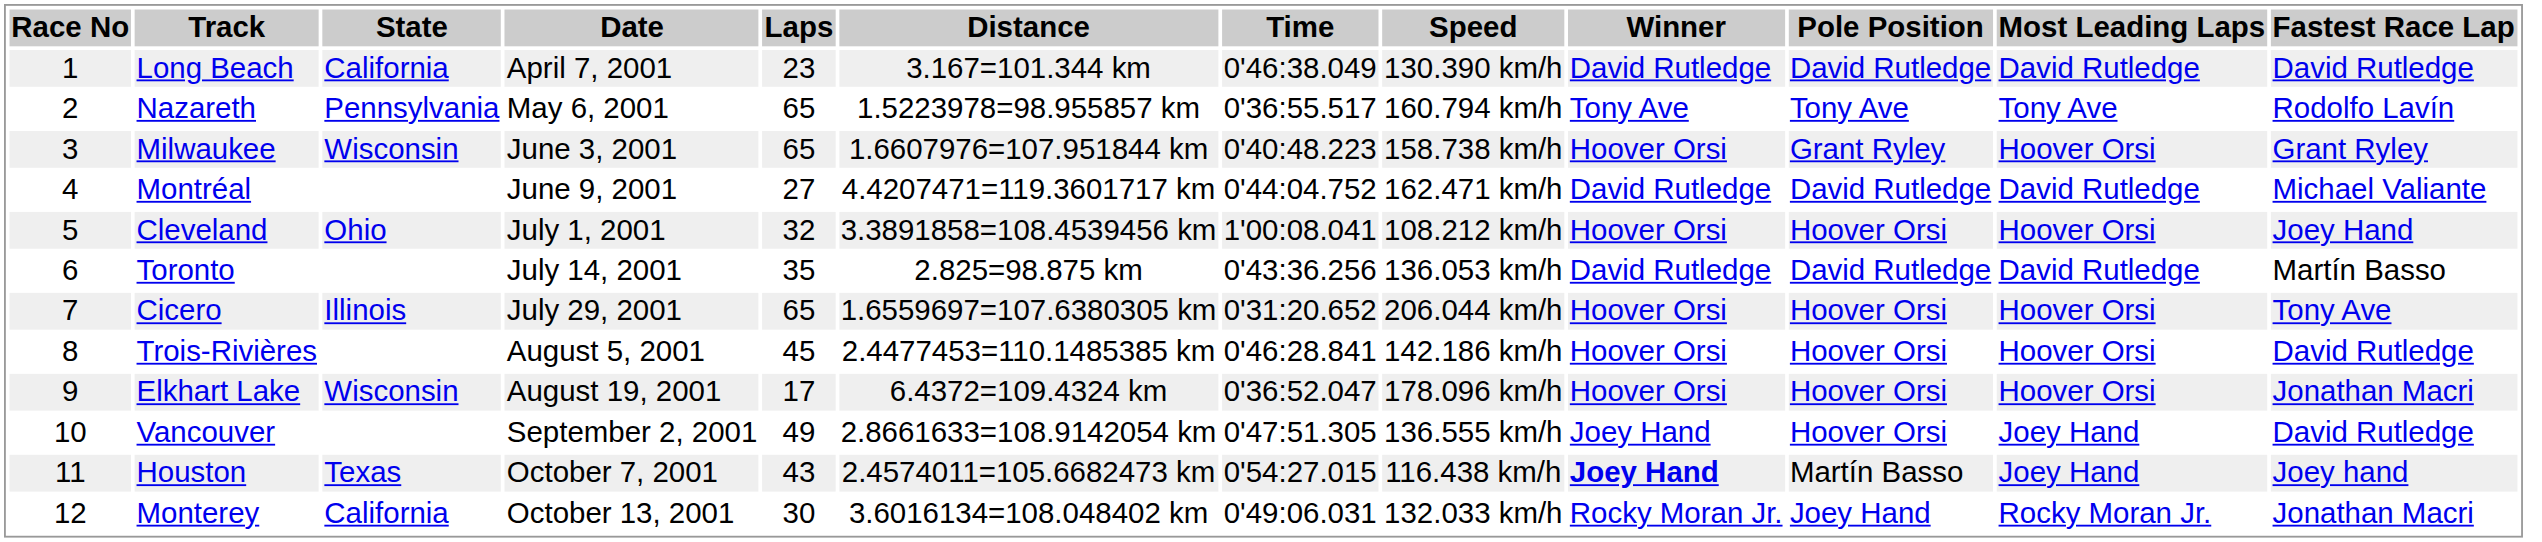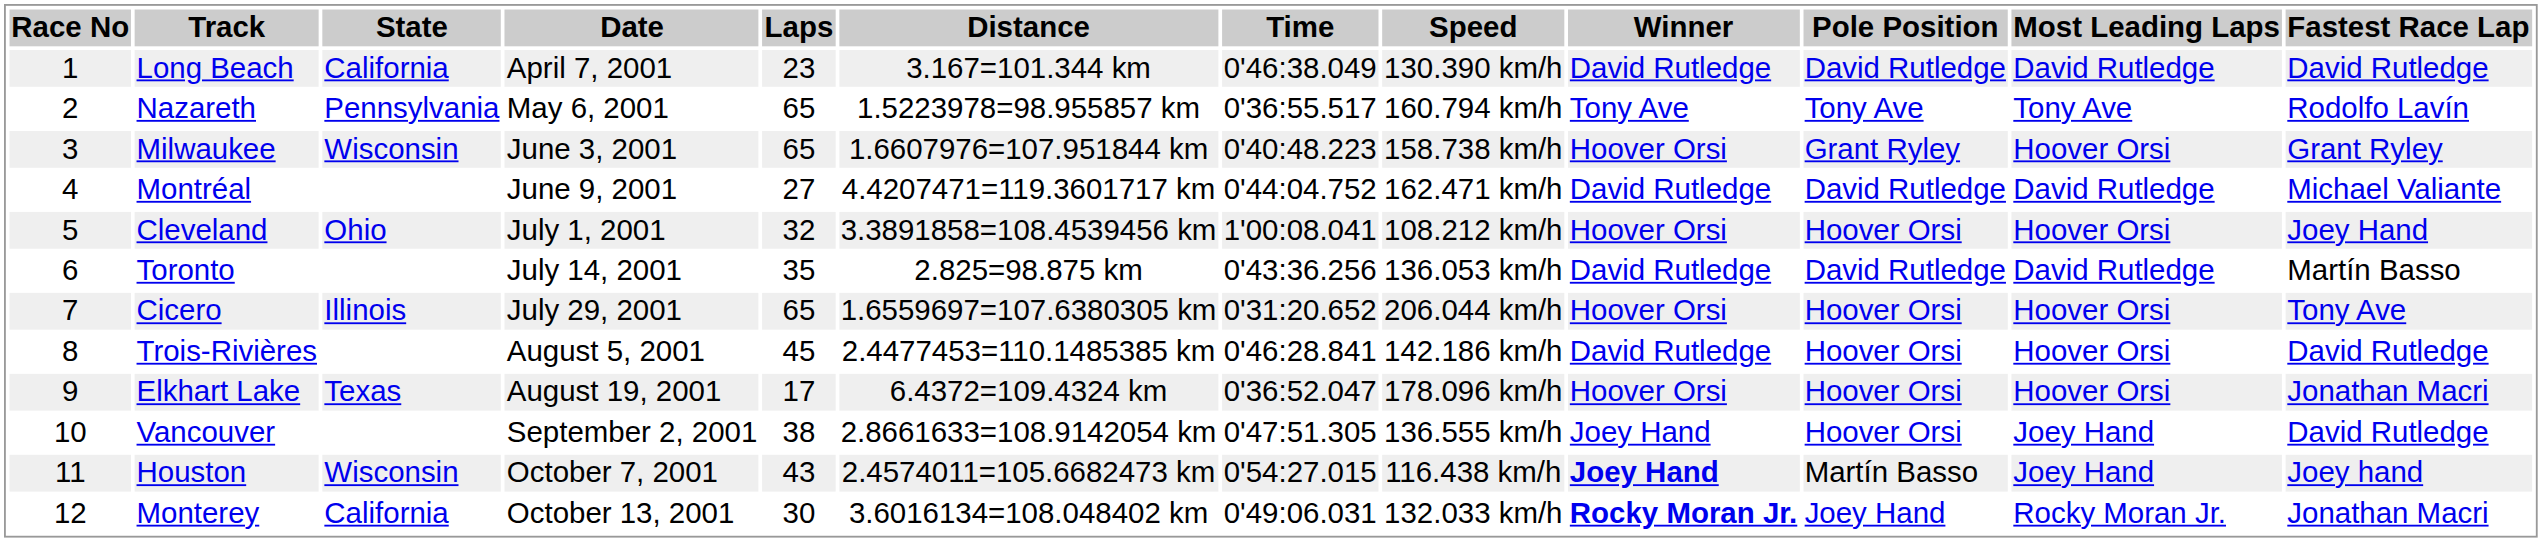 <table border="0" style="border: 1px solid #999; background-color:#FFFFFF; text-align:center">
 <tr align="center" style="background:#CCCCCC;">
 <th>Race No</th>
 <th>Track</th>
 <th>State</th>
 <th>Date</th>
 <th>Laps</th>
 <th>Distance</th>
 <th>Time</th>
 <th>Speed</th>
 <th>Winner</th>
 <th>Pole Position</th>
 <th>Most Leading Laps</th>
 <th>Fastest Race Lap</th>
 </tr>
 <tr style="background:#EFEFEF;">
 <td>1</td>
 <td align="left"><a href='#'>Long Beach</a></td>
 <td align="left"><a href='#'>California</a></td>
 <td align="left">April 7, 2001</td>
 <td>23</td>
 <td>3.167=101.344 km</td>
 <td>0'46:38.049</td>
 <td>130.390 km/h</td>
 <td align="left"><a href='#'>David Rutledge</a></td>
 <td align="left"><a href='#'>David Rutledge</a></td>
 <td align="left"><a href='#'>David Rutledge</a></td>
 <td align="left"><a href='#'>David Rutledge</a></td>
 </tr>
 <tr>
 <td>2</td>
 <td align="left"><a href='#'>Nazareth</a></td>
 <td align="left"><a href='#'>Pennsylvania</a></td>
 <td align="left">May 6, 2001</td>
 <td>65</td>
 <td>1.5223978=98.955857 km</td>
 <td>0'36:55.517</td>
 <td>160.794 km/h</td>
 <td align="left"><a href='#'>Tony Ave</a></td>
 <td align="left"><a href='#'>Tony Ave</a></td>
 <td align="left"><a href='#'>Tony Ave</a></td>
 <td align="left"><a href='#'>Rodolfo Lavín</a></td>
 </tr>
 <tr style="background:#EFEFEF;">
 <td>3</td>
 <td align="left"><a href='#'>Milwaukee</a></td>
 <td align="left"><a href='#'>Wisconsin</a></td>
 <td align="left">June 3, 2001</td>
 <td>65</td>
 <td>1.6607976=107.951844 km</td>
 <td>0'40:48.223</td>
 <td>158.738 km/h</td>
 <td align="left"><a href='#'>Hoover Orsi</a></td>
 <td align="left"><a href='#'>Grant Ryley</a></td>
 <td align="left"><a href='#'>Hoover Orsi</a></td>
 <td align="left"><a href='#'>Grant Ryley</a></td>
 </tr>
 <tr>
 <td>4</td>
 <td align="left"><a href='#'>Montréal</a></td>
 <td align="left"></td>
 <td align="left">June 9, 2001</td>
 <td>27</td>
 <td>4.4207471=119.3601717 km</td>
 <td>0'44:04.752</td>
 <td>162.471 km/h</td>
 <td align="left"><a href='#'>David Rutledge</a></td>
 <td align="left"><a href='#'>David Rutledge</a></td>
 <td align="left"><a href='#'>David Rutledge</a></td>
 <td align="left"><a href='#'>Michael Valiante</a></td>
 </tr>
 <tr style="background:#EFEFEF;">
 <td>5</td>
 <td align="left"><a href='#'>Cleveland</a></td>
 <td align="left"><a href='#'>Ohio</a></td>
 <td align="left">July 1, 2001</td>
 <td>32</td>
 <td>3.3891858=108.4539456 km</td>
 <td>1'00:08.041</td>
 <td>108.212 km/h</td>
 <td align="left"><a href='#'>Hoover Orsi</a></td>
 <td align="left"><a href='#'>Hoover Orsi</a></td>
 <td align="left"><a href='#'>Hoover Orsi</a></td>
 <td align="left"><a href='#'>Joey Hand</a></td>
 </tr>
 <tr>
 <td>6</td>
 <td align="left"><a href='#'>Toronto</a></td>
 <td align="left"></td>
 <td align="left">July 14, 2001</td>
 <td>35</td>
 <td>2.825=98.875 km</td>
 <td>0'43:36.256</td>
 <td>136.053 km/h</td>
 <td align="left"><a href='#'>David Rutledge</a></td>
 <td align="left"><a href='#'>David Rutledge</a></td>
 <td align="left"><a href='#'>David Rutledge</a></td>
 <td align="left">Martín Basso</td>
 </tr>
 <tr style="background:#EFEFEF;">
 <td>7</td>
 <td align="left"><a href='#'>Cicero</a></td>
 <td align="left"><a href='#'>Illinois</a></td>
 <td align="left">July 29, 2001</td>
 <td>65</td>
 <td>1.6559697=107.6380305 km</td>
 <td>0'31:20.652</td>
 <td>206.044 km/h</td>
 <td align="left"><a href='#'>Hoover Orsi</a></td>
 <td align="left"><a href='#'>Hoover Orsi</a></td>
 <td align="left"><a href='#'>Hoover Orsi</a></td>
 <td align="left"><a href='#'>Tony Ave</a></td>
 </tr>
 <tr>
 <td>8</td>
 <td align="left"><a href='#'>Trois-Rivières</a></td>
 <td align="left"></td>
 <td align="left">August 5, 2001</td>
 <td>45</td>
 <td>2.4477453=110.1485385 km</td>
 <td>0'46:28.841</td>
 <td>142.186 km/h</td>
-<td align="left"><a href='#'>Hoover Orsi</a></td>
+<td align="left"><a href='#'>David Rutledge</a></td>
 <td align="left"><a href='#'>Hoover Orsi</a></td>
 <td align="left"><a href='#'>Hoover Orsi</a></td>
 <td align="left"><a href='#'>David Rutledge</a></td>
 </tr>
 <tr style="background:#EFEFEF;">
 <td>9</td>
 <td align="left"><a href='#'>Elkhart Lake</a></td>
-<td align="left"><a href='#'>Wisconsin</a></td>
+<td align="left"><a href='#'>Texas</a></td>
 <td align="left">August 19, 2001</td>
 <td>17</td>
 <td>6.4372=109.4324 km</td>
 <td>0'36:52.047</td>
 <td>178.096 km/h</td>
 <td align="left"><a href='#'>Hoover Orsi</a></td>
 <td align="left"><a href='#'>Hoover Orsi</a></td>
 <td align="left"><a href='#'>Hoover Orsi</a></td>
 <td align="left"><a href='#'>Jonathan Macri</a></td>
 </tr>
 <tr>
 <td>10</td>
 <td align="left"><a href='#'>Vancouver</a></td>
 <td align="left"></td>
 <td align="left">September 2, 2001</td>
-<td>49</td>
+<td>38</td>
 <td>2.8661633=108.9142054 km</td>
 <td>0'47:51.305</td>
 <td>136.555 km/h</td>
 <td align="left"><a href='#'>Joey Hand</a></td>
 <td align="left"><a href='#'>Hoover Orsi</a></td>
 <td align="left"><a href='#'>Joey Hand</a></td>
 <td align="left"><a href='#'>David Rutledge</a></td>
 </tr>
 <tr style="background:#EFEFEF;">
 <td>11</td>
 <td align="left"><a href='#'>Houston</a></td>
-<td align="left"><a href='#'>Texas</a></td>
+<td align="left"><a href='#'>Wisconsin</a></td>
 <td align="left">October 7, 2001</td>
 <td>43</td>
 <td>2.4574011=105.6682473 km</td>
 <td>0'54:27.015</td>
 <td>116.438 km/h</td>
 <td align="left"><strong><a href='#'>Joey Hand</a></strong></td>
 <td align="left">Martín Basso</td>
 <td align="left"><a href='#'>Joey Hand</a></td>
 <td align="left"><a href='#'>Joey hand</a></td>
 </tr>
 <tr>
 <td>12</td>
 <td align="left"><a href='#'>Monterey</a></td>
 <td align="left"><a href='#'>California</a></td>
 <td align="left">October 13, 2001</td>
 <td>30</td>
 <td>3.6016134=108.048402 km</td>
 <td>0'49:06.031</td>
 <td>132.033 km/h</td>
-<td align="left"><a href='#'>Rocky Moran Jr.</a></td>
+<td align="left"><strong><a href='#'>Rocky Moran Jr.</a></strong></td>
 <td align="left"><a href='#'>Joey Hand</a></td>
 <td align="left"><a href='#'>Rocky Moran Jr.</a></td>
 <td align="left"><a href='#'>Jonathan Macri</a></td>
 </tr>
 </table>
